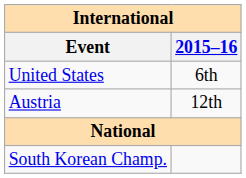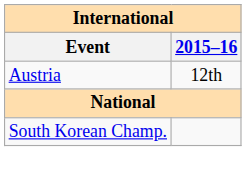 <table class="wikitable" style="text-align:center">
 <tr>
 <th style="background-color: #ffdead; " colspan=2 align=center>International</th>
 </tr>
 <tr>
 <th>Event</th>
 <th><a href='#'>2015–16</a></th>
-</tr>
-<tr>
-<td align=left> <a href='#'>United States</a></td>
-<td>6th</td>
 </tr>
 <tr>
 <td align=left> <a href='#'>Austria</a></td>
 <td>12th</td>
 </tr>
 <tr>
 <th style="background-color:#ffdead;" colspan=2 align=center>National</th>
 </tr>
 <tr>
 <td align=left><a href='#'>South Korean Champ.</a></td>
 <td></td>
 </tr>
 </table>
